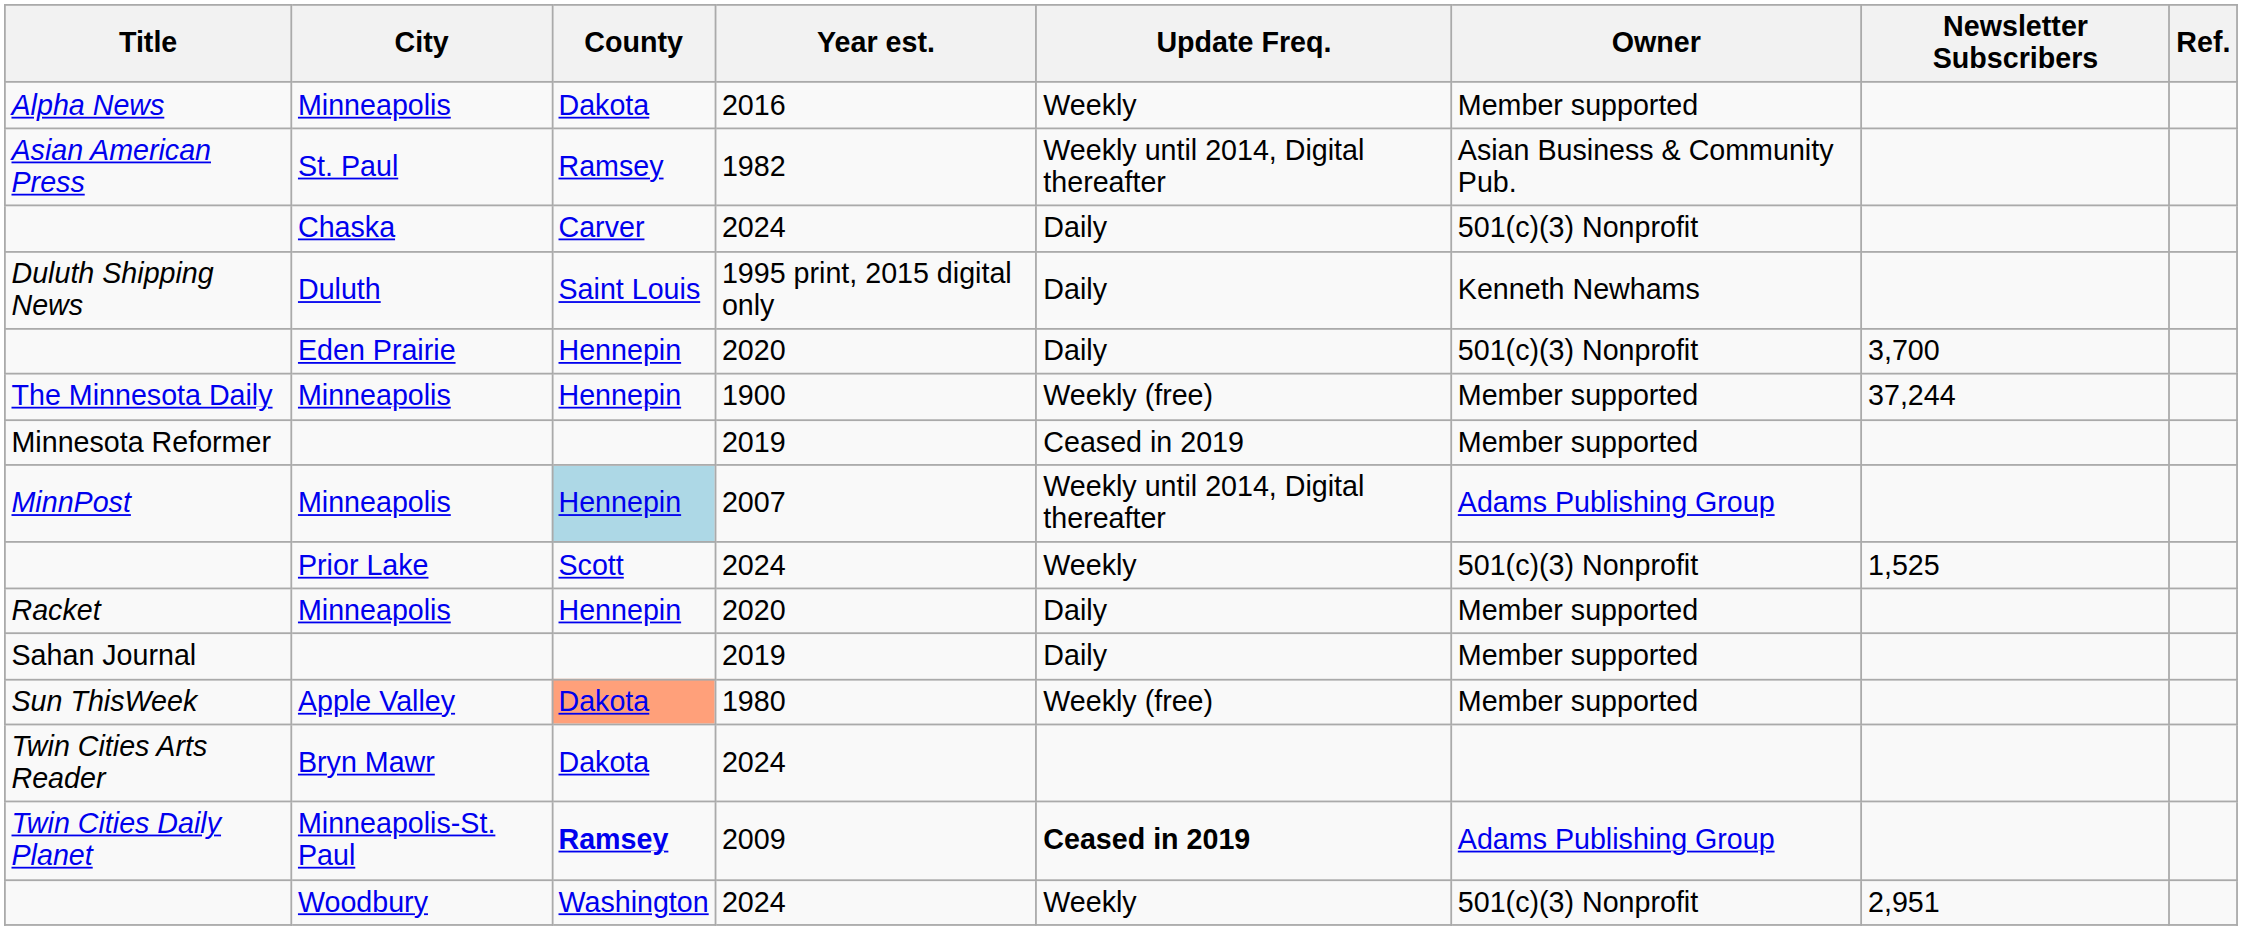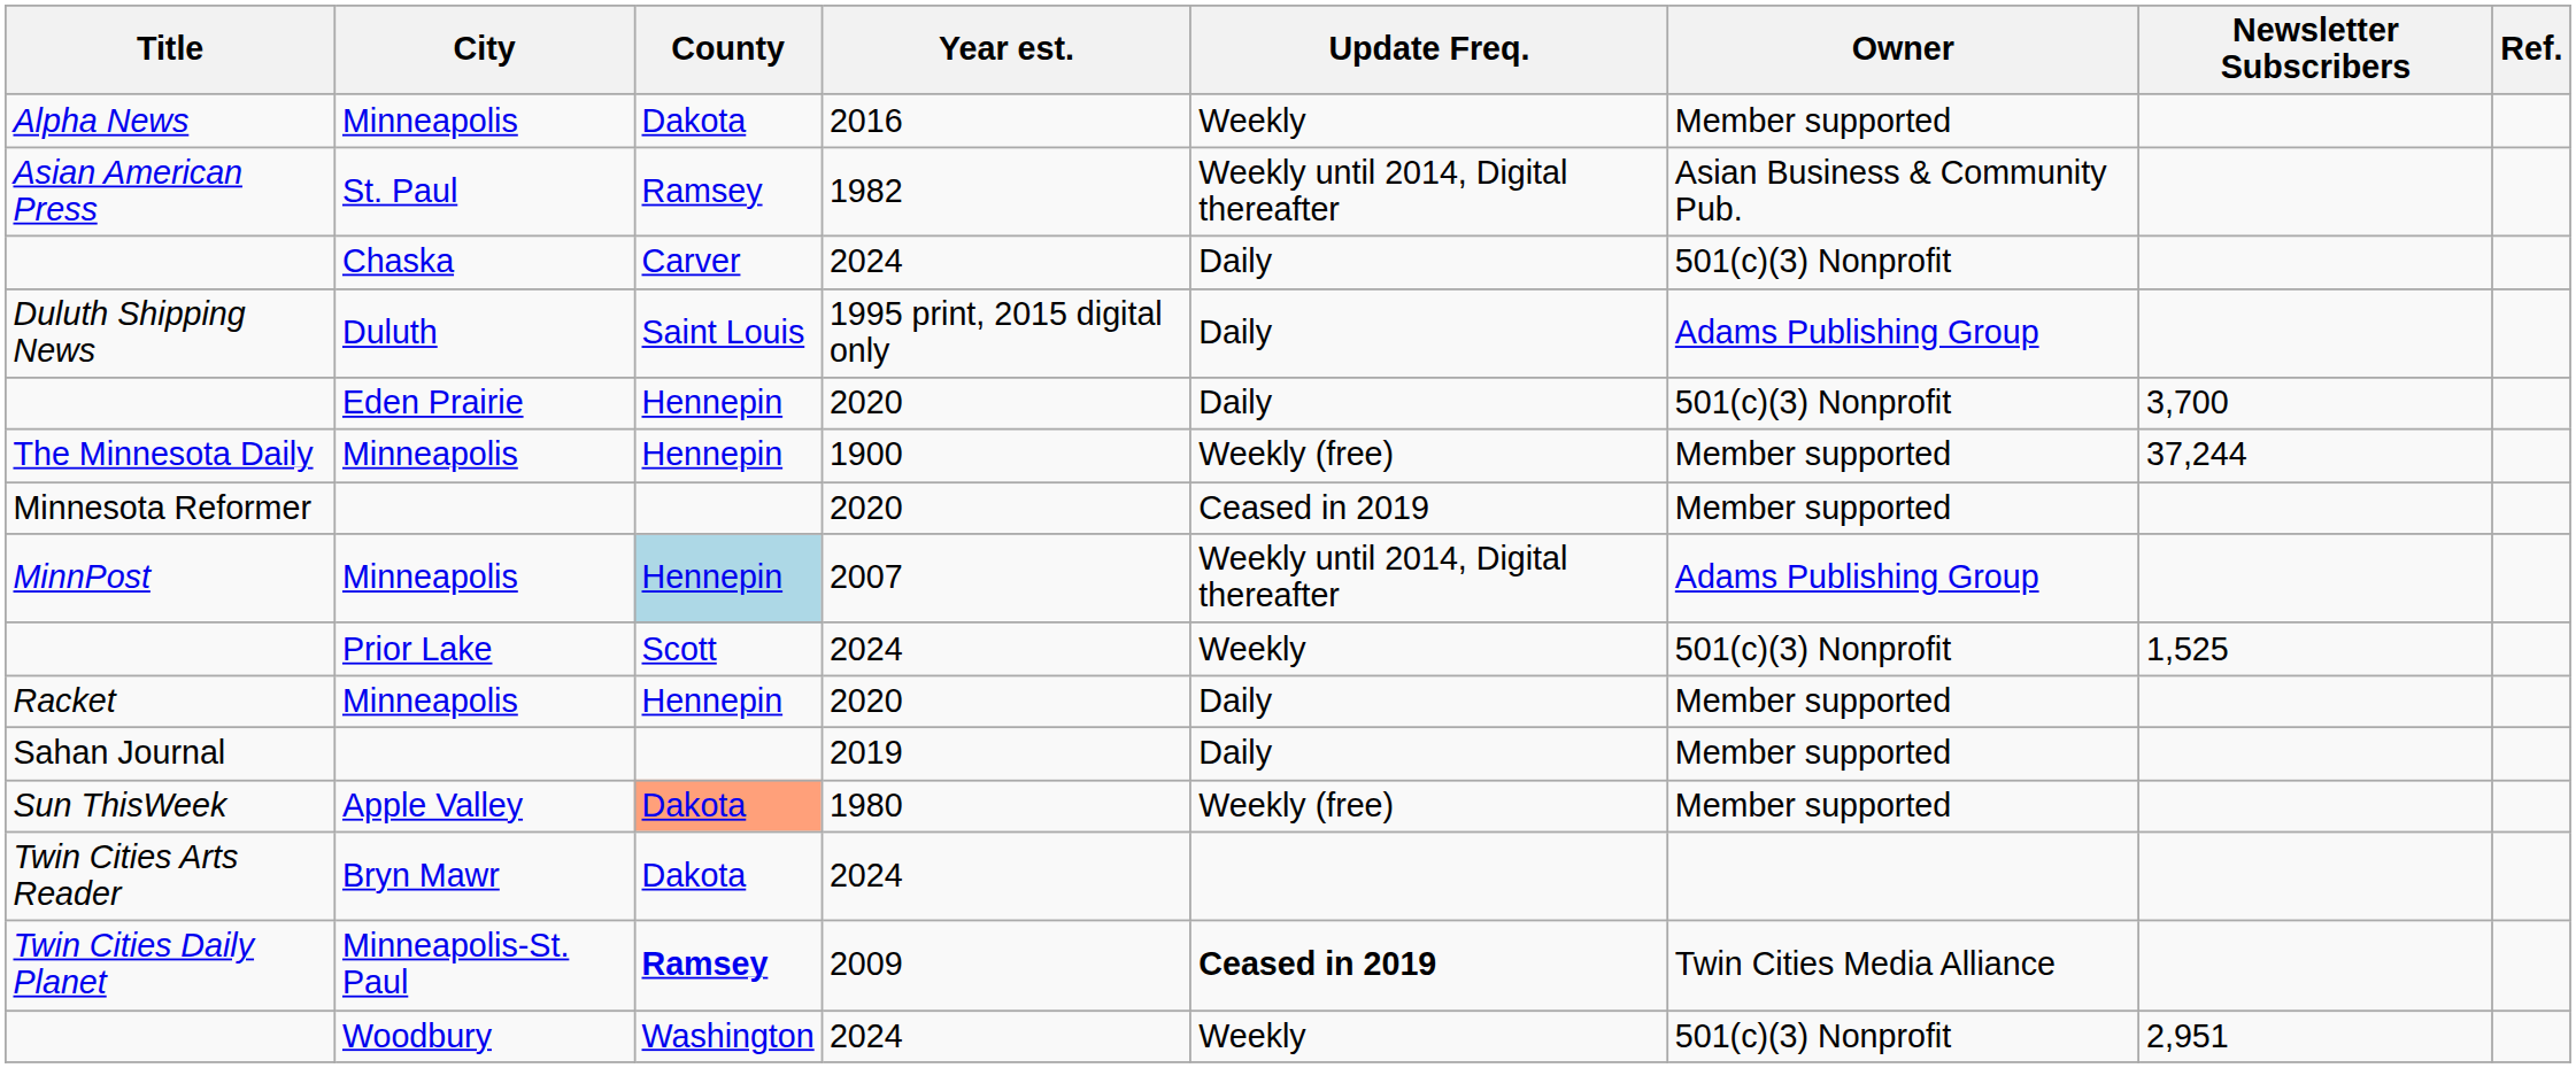 <table class="wikitable sortable plainrowheaders" summary="Current online-only newspapers in Minnesota">
 <tr>
 <th>Title</th>
 <th>City</th>
 <th>County</th>
 <th>Year est.</th>
 <th>Update Freq.</th>
 <th>Owner</th>
 <th>Newsletter Subscribers</th>
 <th>Ref.</th>
 </tr>
 <tr>
 <td><em><a href='#'>Alpha News</a></em></td>
 <td><a href='#'>Minneapolis</a></td>
 <td><a href='#'>Dakota</a></td>
 <td>2016</td>
 <td>Weekly</td>
 <td>Member supported</td>
 <td></td>
 <td></td>
 </tr>
 <tr>
 <td><em><a href='#'>Asian American Press</a></em></td>
 <td><a href='#'>St. Paul</a></td>
 <td><a href='#'>Ramsey</a></td>
 <td>1982</td>
 <td>Weekly until 2014, Digital thereafter</td>
 <td>Asian Business & Community Pub.</td>
 <td></td>
 <td></td>
 </tr>
 <tr>
 <td></td>
 <td><a href='#'>Chaska</a></td>
 <td><a href='#'>Carver</a></td>
 <td>2024</td>
 <td>Daily</td>
 <td>501(c)(3) Nonprofit</td>
 <td></td>
 <td></td>
 </tr>
 <tr>
 <td><em>Duluth Shipping News</em></td>
 <td><a href='#'>Duluth</a></td>
 <td><a href='#'>Saint Louis</a></td>
 <td>1995 print, 2015 digital only</td>
 <td>Daily</td>
-<td>Kenneth Newhams</td>
+<td><a href='#'>Adams Publishing Group</a></td>
 <td></td>
 <td></td>
 </tr>
 <tr>
 <td></td>
 <td><a href='#'>Eden Prairie</a></td>
 <td><a href='#'>Hennepin</a></td>
 <td>2020</td>
 <td>Daily</td>
 <td>501(c)(3) Nonprofit</td>
 <td>3,700</td>
 </tr>
 <tr>
 <td><a href='#'>The Minnesota Daily</a></td>
 <td><a href='#'>Minneapolis</a></td>
 <td><a href='#'>Hennepin</a></td>
 <td>1900</td>
 <td>Weekly (free)</td>
 <td>Member supported</td>
 <td>37,244</td>
 <td></td>
 </tr>
 <tr>
 <td>Minnesota Reformer</td>
 <td></td>
 <td></td>
-<td>2019</td>
+<td>2020</td>
 <td>Ceased in 2019</td>
 <td>Member supported</td>
 <td></td>
 <td></td>
 </tr>
 <tr>
 <td><em><a href='#'>MinnPost</a></em></td>
 <td><a href='#'>Minneapolis</a></td>
 <td style="background: lightblue;"><a href='#'>Hennepin</a></td>
 <td>2007</td>
 <td>Weekly until 2014, Digital thereafter</td>
 <td><a href='#'>Adams Publishing Group</a></td>
 <td></td>
 <td></td>
 </tr>
 <tr>
 <td></td>
 <td><a href='#'>Prior Lake</a></td>
 <td><a href='#'>Scott</a></td>
 <td>2024</td>
 <td>Weekly</td>
 <td>501(c)(3) Nonprofit</td>
 <td>1,525</td>
 <td></td>
 </tr>
 <tr>
 <td><em>Racket</em></td>
 <td><a href='#'>Minneapolis</a></td>
 <td><a href='#'>Hennepin</a></td>
 <td>2020</td>
 <td>Daily</td>
 <td>Member supported</td>
 <td></td>
 <td></td>
 </tr>
 <tr>
 <td>Sahan Journal</td>
 <td></td>
 <td></td>
 <td>2019</td>
 <td>Daily</td>
 <td>Member supported</td>
 <td></td>
 <td></td>
 </tr>
 <tr>
 <td><em>Sun ThisWeek</em></td>
 <td><a href='#'>Apple Valley</a></td>
 <td style="background: lightsalmon;"><a href='#'>Dakota</a></td>
 <td>1980</td>
 <td>Weekly (free)</td>
 <td>Member supported</td>
 <td></td>
 <td></td>
 </tr>
 <tr>
 <td><em>Twin Cities Arts Reader</em></td>
 <td><a href='#'>Bryn Mawr</a></td>
 <td><a href='#'>Dakota</a></td>
 <td>2024</td>
 <td></td>
 <td></td>
 <td></td>
 <td></td>
 </tr>
 <tr>
 <td><em><a href='#'>Twin Cities Daily Planet</a></em></td>
 <td><a href='#'>Minneapolis-St. Paul</a></td>
 <td><strong><a href='#'>Ramsey</a></strong></td>
 <td>2009</td>
 <td><strong>Ceased in 2019</strong></td>
-<td><a href='#'>Adams Publishing Group</a></td>
+<td>Twin Cities Media Alliance</td>
 <td></td>
 <td></td>
 </tr>
 <tr>
 <td></td>
 <td><a href='#'>Woodbury</a></td>
 <td><a href='#'>Washington</a></td>
 <td>2024</td>
 <td>Weekly</td>
 <td>501(c)(3) Nonprofit</td>
 <td>2,951</td>
 <td></td>
 </tr>
 </table>
